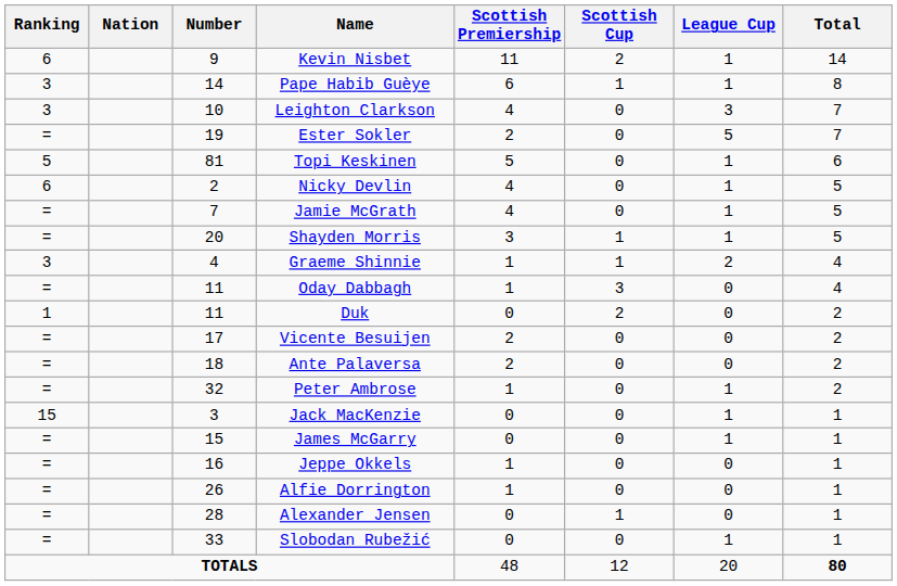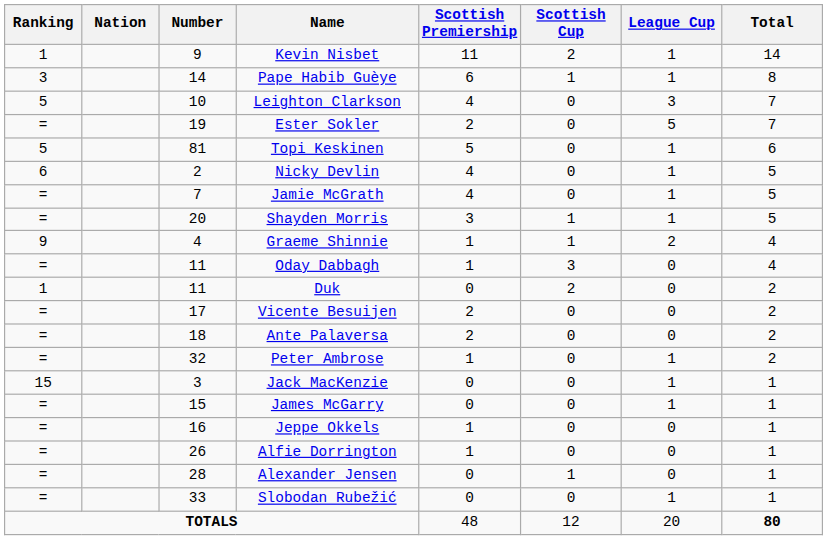 <table class="wikitable" style="font-size: 95%; text-align: center;">
 <tr>
 <th width=60>Ranking</th>
 <th width=60>Nation</th>
 <th width=60>Number</th>
 <th width=150>Name</th>
 <th width=80><a href='#'>Scottish Premiership</a></th>
 <th width=80><a href='#'>Scottish Cup</a></th>
 <th width=80><a href='#'>League Cup</a></th>
 <th width=80>Total</th>
 </tr>
 <tr>
-<td>6</td>
+<td>1</td>
 <td></td>
 <td>9</td>
 <td><a href='#'>Kevin Nisbet</a></td>
 <td>11</td>
 <td>2</td>
 <td>1</td>
 <td>14</td>
 </tr>
 <tr>
 <td>3</td>
 <td></td>
 <td>14</td>
 <td><a href='#'>Pape Habib Guèye</a></td>
 <td>6</td>
 <td>1</td>
 <td>1</td>
 <td>8</td>
 </tr>
 <tr>
-<td>3</td>
+<td>5</td>
 <td></td>
 <td>10</td>
 <td><a href='#'>Leighton Clarkson</a></td>
 <td>4</td>
 <td>0</td>
 <td>3</td>
 <td>7</td>
 </tr>
 <tr>
 <td>=</td>
 <td></td>
 <td>19</td>
 <td><a href='#'>Ester Sokler</a></td>
 <td>2</td>
 <td>0</td>
 <td>5</td>
 <td>7</td>
 </tr>
 <tr>
 <td>5</td>
 <td></td>
 <td>81</td>
 <td><a href='#'>Topi Keskinen</a></td>
 <td>5</td>
 <td>0</td>
 <td>1</td>
 <td>6</td>
 </tr>
 <tr>
 <td>6</td>
 <td></td>
 <td>2</td>
 <td><a href='#'>Nicky Devlin</a></td>
 <td>4</td>
 <td>0</td>
 <td>1</td>
 <td>5</td>
 </tr>
 <tr>
 <td>=</td>
 <td></td>
 <td>7</td>
 <td><a href='#'>Jamie McGrath</a></td>
 <td>4</td>
 <td>0</td>
 <td>1</td>
 <td>5</td>
 </tr>
 <tr>
 <td>=</td>
 <td></td>
 <td>20</td>
 <td><a href='#'>Shayden Morris</a></td>
 <td>3</td>
 <td>1</td>
 <td>1</td>
 <td>5</td>
 </tr>
 <tr>
-<td>3</td>
+<td>9</td>
 <td></td>
 <td>4</td>
 <td><a href='#'>Graeme Shinnie</a></td>
 <td>1</td>
 <td>1</td>
 <td>2</td>
 <td>4</td>
 </tr>
 <tr>
 <td>=</td>
 <td></td>
 <td>11</td>
 <td><a href='#'>Oday Dabbagh</a></td>
 <td>1</td>
 <td>3</td>
 <td>0</td>
 <td>4</td>
 </tr>
 <tr>
 <td>1</td>
 <td></td>
 <td>11</td>
 <td><a href='#'>Duk</a></td>
 <td>0</td>
 <td>2</td>
 <td>0</td>
 <td>2</td>
 </tr>
 <tr>
 <td>=</td>
 <td></td>
 <td>17</td>
 <td><a href='#'>Vicente Besuijen</a></td>
 <td>2</td>
 <td>0</td>
 <td>0</td>
 <td>2</td>
 </tr>
 <tr>
 <td>=</td>
 <td></td>
 <td>18</td>
 <td><a href='#'>Ante Palaversa</a></td>
 <td>2</td>
 <td>0</td>
 <td>0</td>
 <td>2</td>
 </tr>
 <tr>
 <td>=</td>
 <td></td>
 <td>32</td>
 <td><a href='#'>Peter Ambrose</a></td>
 <td>1</td>
 <td>0</td>
 <td>1</td>
 <td>2</td>
 </tr>
 <tr>
 <td>15</td>
 <td></td>
 <td>3</td>
 <td><a href='#'>Jack MacKenzie</a></td>
 <td>0</td>
 <td>0</td>
 <td>1</td>
 <td>1</td>
 </tr>
 <tr>
 <td>=</td>
 <td></td>
 <td>15</td>
 <td><a href='#'>James McGarry</a></td>
 <td>0</td>
 <td>0</td>
 <td>1</td>
 <td>1</td>
 </tr>
 <tr>
 <td>=</td>
 <td></td>
 <td>16</td>
 <td><a href='#'>Jeppe Okkels</a></td>
 <td>1</td>
 <td>0</td>
 <td>0</td>
 <td>1</td>
 </tr>
 <tr>
 <td>=</td>
 <td></td>
 <td>26</td>
 <td><a href='#'>Alfie Dorrington</a></td>
 <td>1</td>
 <td>0</td>
 <td>0</td>
 <td>1</td>
 </tr>
 <tr>
 <td>=</td>
 <td></td>
 <td>28</td>
 <td><a href='#'>Alexander Jensen</a></td>
 <td>0</td>
 <td>1</td>
 <td>0</td>
 <td>1</td>
 </tr>
 <tr>
 <td>=</td>
 <td></td>
 <td>33</td>
 <td><a href='#'>Slobodan Rubežić</a></td>
 <td>0</td>
 <td>0</td>
 <td>1</td>
 <td>1</td>
 </tr>
 <tr>
 <td colspan=4><strong>TOTALS</strong></td>
 <td>48</td>
 <td>12</td>
 <td>20</td>
 <td><strong>80</strong></td>
 </tr>
 </table>
